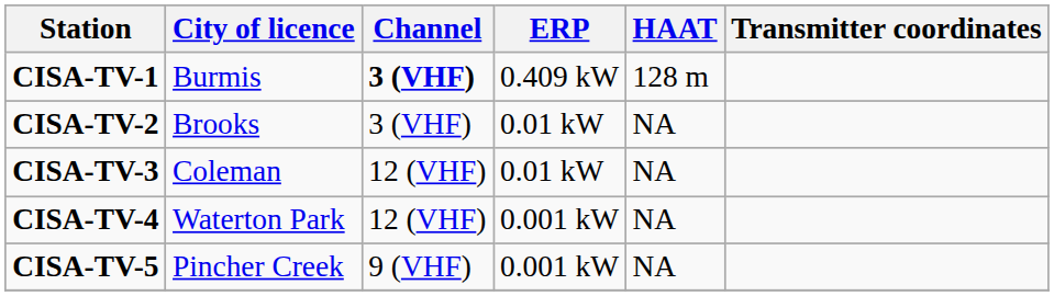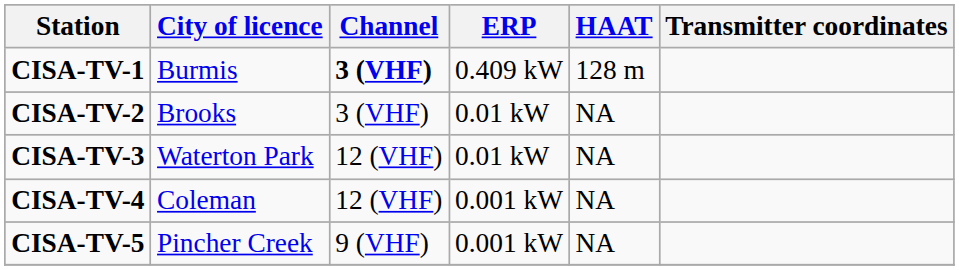 <table class="wikitable">
 <tr>
 <th>Station</th>
 <th><a href='#'>City of licence</a></th>
 <th><a href='#'>Channel</a></th>
 <th><a href='#'>ERP</a></th>
 <th><a href='#'>HAAT</a></th>
 <th>Transmitter coordinates</th>
 </tr>
 <tr style="vertical-align: top; text-align: left;">
 <td><strong>CISA-TV-1</strong></td>
 <td><a href='#'>Burmis</a></td>
 <td><strong>3 (<a href='#'>VHF</a>)<br></strong></td>
 <td>0.409 kW</td>
 <td>128 m</td>
 <td></td>
 </tr>
 <tr style="vertical-align: top; text-align: left;">
 <td><strong>CISA-TV-2</strong></td>
 <td><a href='#'>Brooks</a></td>
 <td>3 (<a href='#'>VHF</a>)</td>
 <td>0.01 kW</td>
 <td>NA</td>
 <td></td>
 </tr>
 <tr style="vertical-align: top; text-align: left;">
 <td><strong>CISA-TV-3</strong></td>
-<td><a href='#'>Coleman</a></td>
+<td><a href='#'>Waterton Park</a></td>
 <td>12 (<a href='#'>VHF</a>)</td>
 <td>0.01 kW</td>
 <td>NA</td>
 <td></td>
 </tr>
 <tr style="vertical-align: top; text-align: left;">
 <td><strong>CISA-TV-4</strong></td>
-<td><a href='#'>Waterton Park</a></td>
+<td><a href='#'>Coleman</a></td>
 <td>12 (<a href='#'>VHF</a>)</td>
 <td>0.001 kW</td>
 <td>NA</td>
 <td></td>
 </tr>
 <tr style="vertical-align: top; text-align: left;">
 <td><strong>CISA-TV-5</strong></td>
 <td><a href='#'>Pincher Creek</a></td>
 <td>9 (<a href='#'>VHF</a>)</td>
 <td>0.001 kW</td>
 <td>NA</td>
 <td></td>
 </tr>
 <tr style="vertical-align: top; text-align: left;">
 </tr>
 </table>
